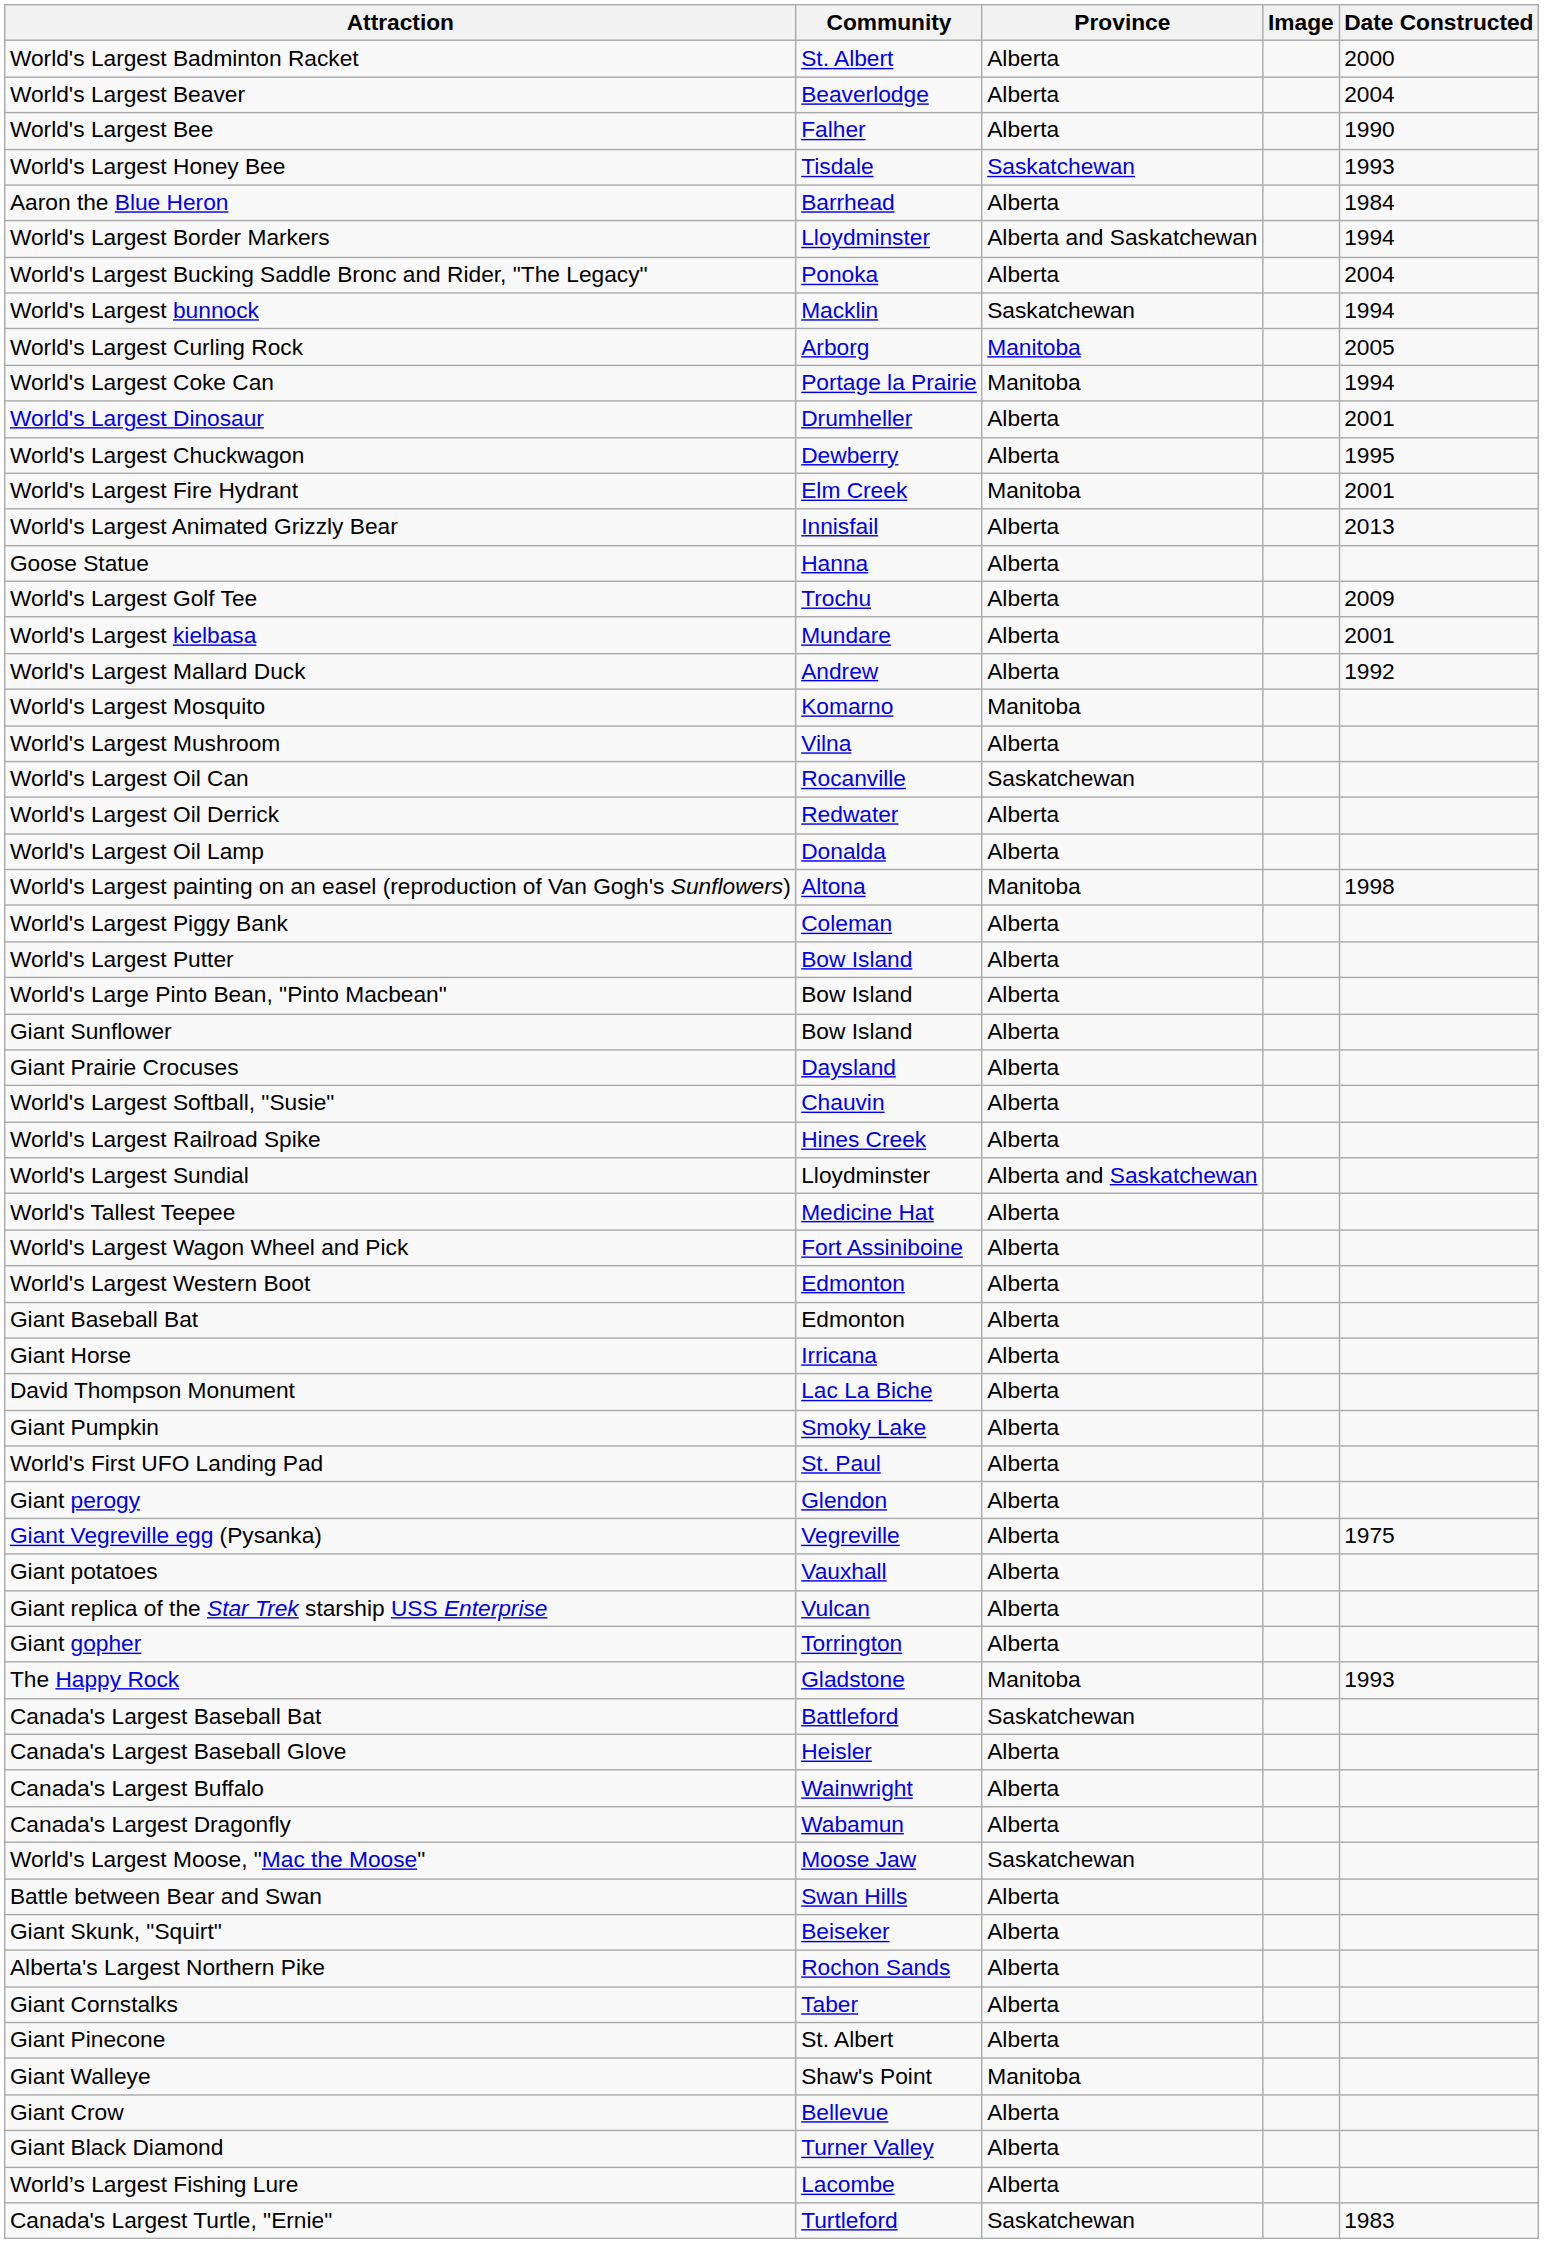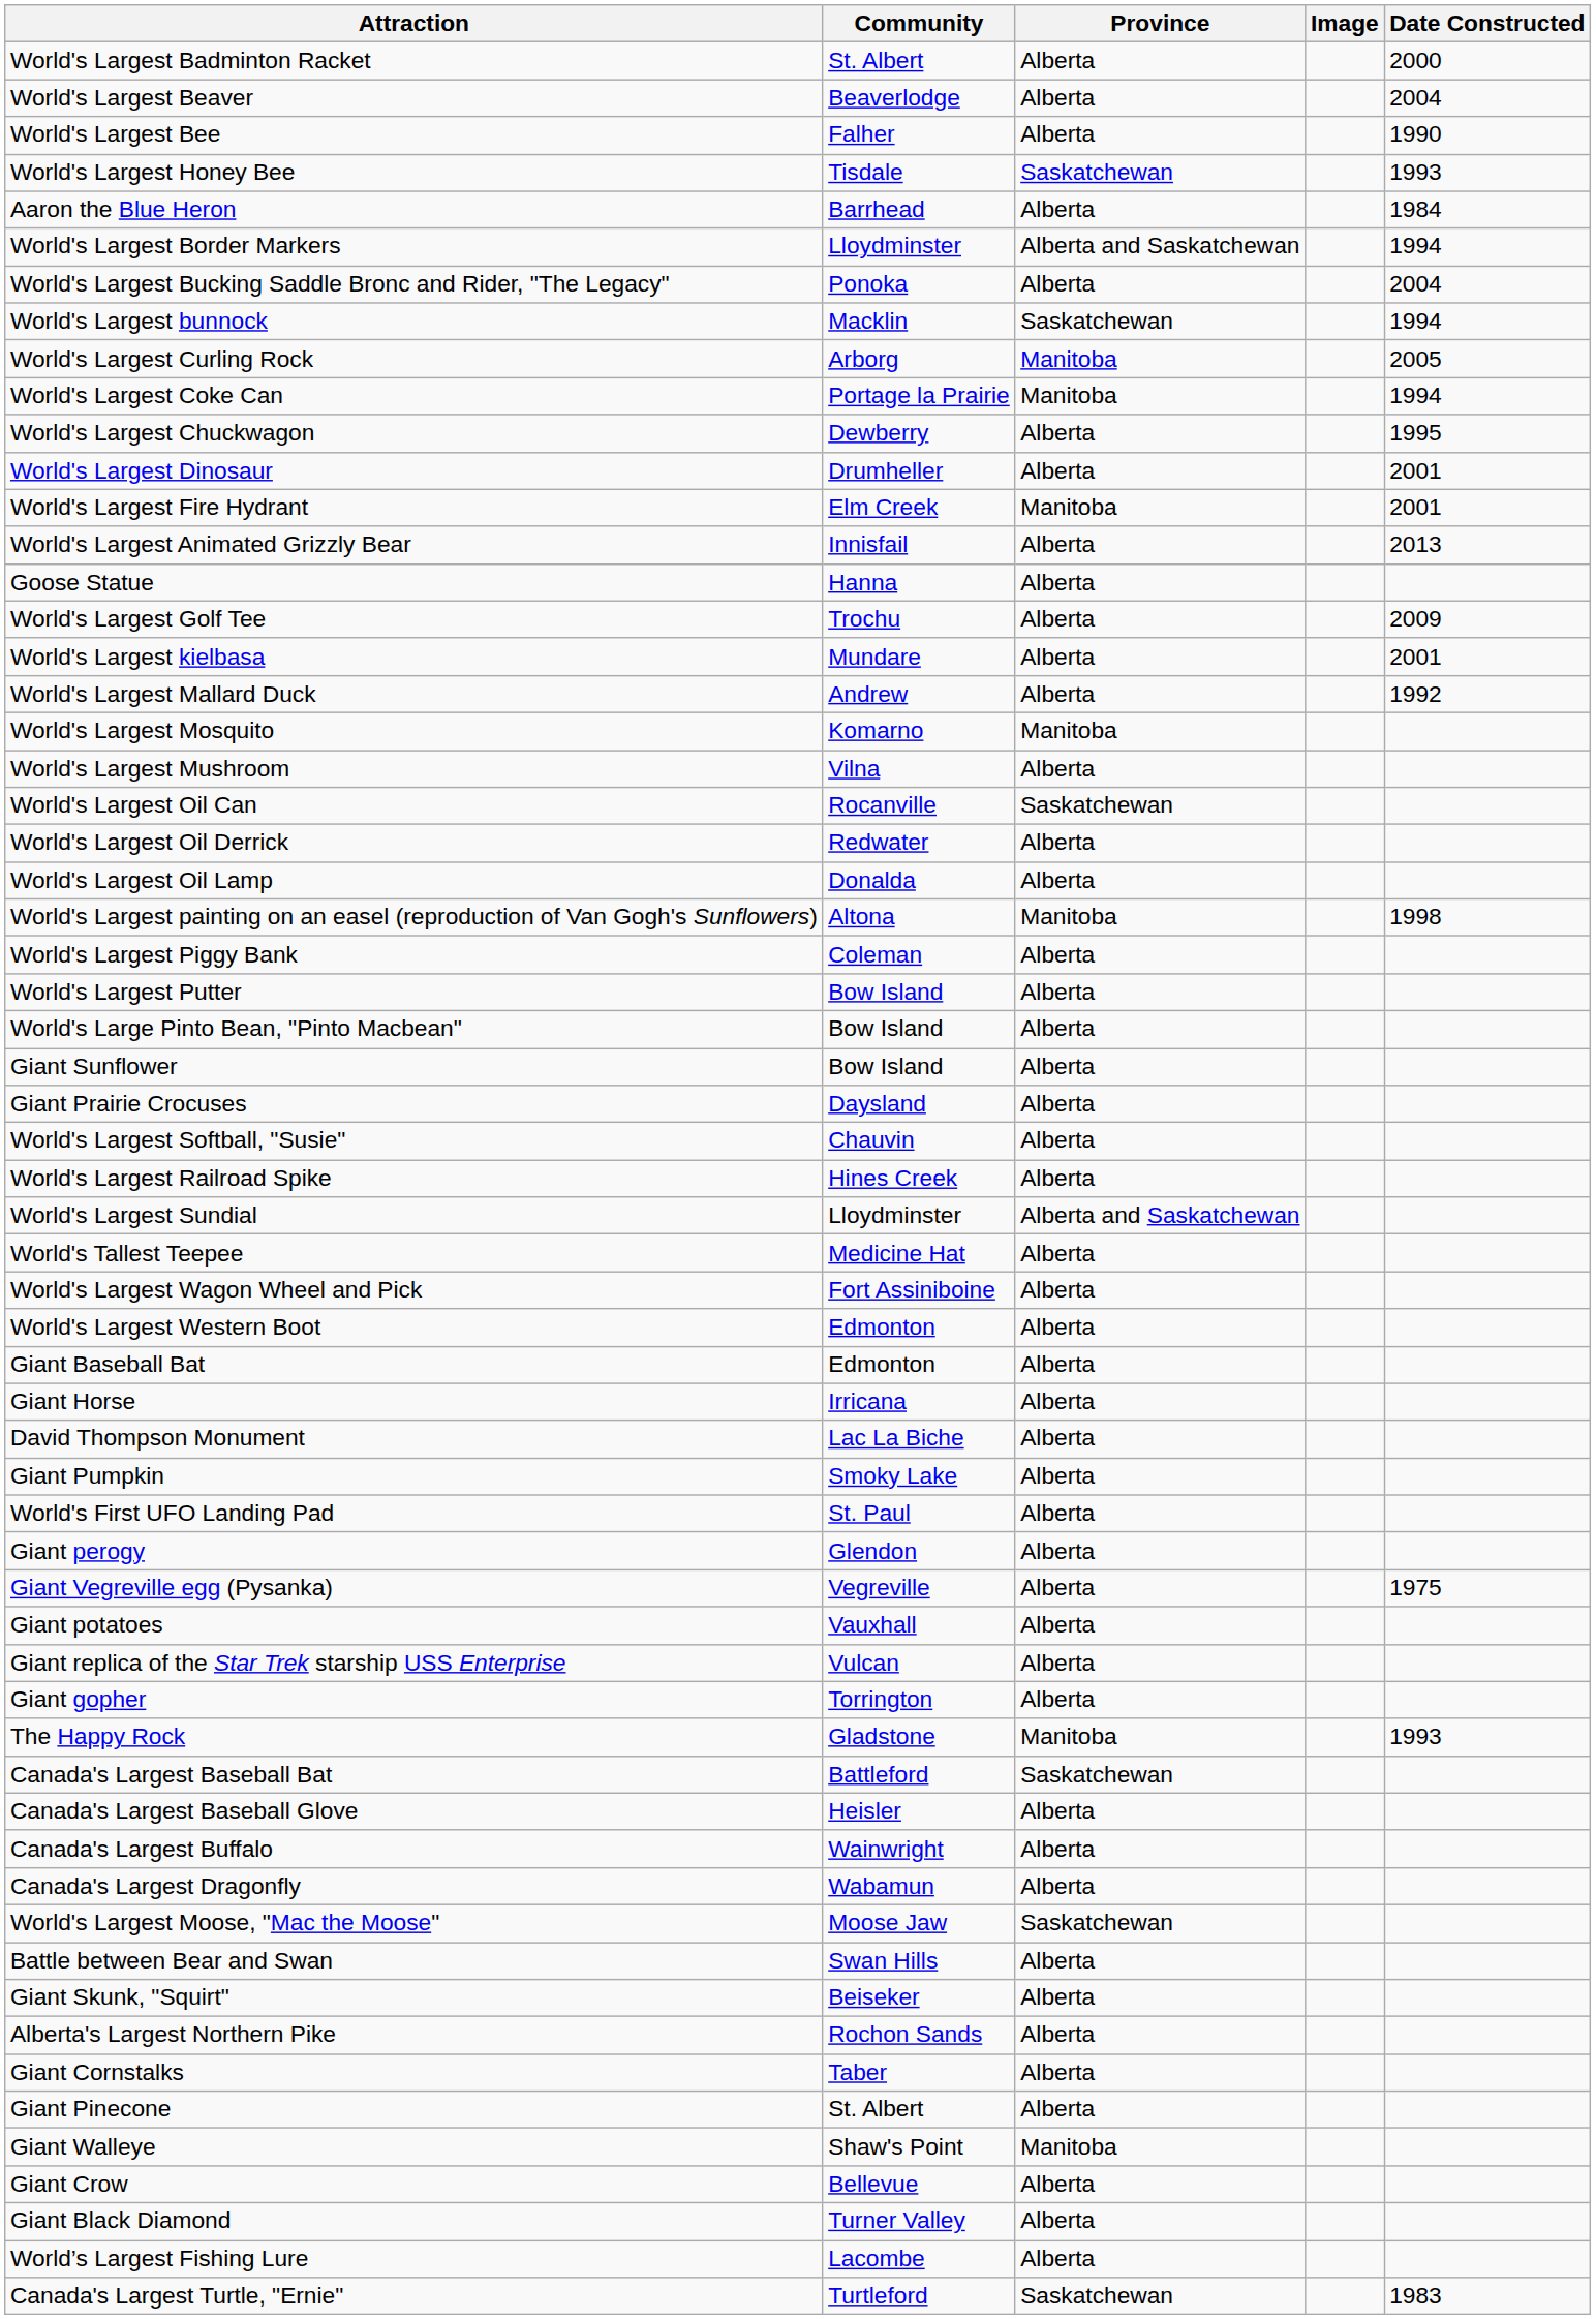 <table class="wikitable sortable">
 <tr>
 <th>Attraction</th>
 <th>Community</th>
 <th>Province</th>
 <th>Image</th>
 <th>Date Constructed</th>
 </tr>
 <tr>
 <td>World's Largest Badminton Racket</td>
 <td><a href='#'>St. Albert</a></td>
 <td>Alberta</td>
 <td></td>
 <td>2000</td>
 </tr>
 <tr>
 <td>World's Largest Beaver</td>
 <td><a href='#'>Beaverlodge</a></td>
 <td>Alberta</td>
 <td></td>
 <td>2004</td>
 </tr>
 <tr>
 <td>World's Largest Bee</td>
 <td><a href='#'>Falher</a></td>
 <td>Alberta</td>
 <td></td>
 <td>1990</td>
 </tr>
 <tr>
 <td>World's Largest Honey Bee</td>
 <td><a href='#'>Tisdale</a></td>
 <td><a href='#'>Saskatchewan</a></td>
 <td></td>
 <td>1993</td>
 </tr>
 <tr>
 <td>Aaron the <a href='#'>Blue Heron</a></td>
 <td><a href='#'>Barrhead</a></td>
 <td>Alberta</td>
 <td></td>
 <td>1984</td>
 </tr>
 <tr>
 <td>World's Largest Border Markers</td>
 <td><a href='#'>Lloydminster</a></td>
 <td>Alberta and Saskatchewan</td>
 <td></td>
 <td>1994</td>
 </tr>
 <tr>
 <td>World's Largest Bucking Saddle Bronc and Rider, "The Legacy"</td>
 <td><a href='#'>Ponoka</a></td>
 <td>Alberta</td>
 <td></td>
 <td>2004</td>
 </tr>
 <tr>
 <td>World's Largest <a href='#'>bunnock</a></td>
 <td><a href='#'>Macklin</a></td>
 <td>Saskatchewan</td>
 <td></td>
 <td>1994</td>
 </tr>
 <tr>
 <td>World's Largest Curling Rock</td>
 <td><a href='#'>Arborg</a></td>
 <td><a href='#'>Manitoba</a></td>
 <td></td>
 <td>2005</td>
 </tr>
 <tr>
 <td>World's Largest Coke Can</td>
 <td><a href='#'>Portage la Prairie</a></td>
 <td>Manitoba</td>
 <td></td>
 <td>1994</td>
 </tr>
 <tr>
+<td>World's Largest Chuckwagon</td>
+<td><a href='#'>Dewberry</a></td>
+<td>Alberta</td>
+<td></td>
+<td>1995</td>
+</tr>
+<tr>
 <td><a href='#'>World's Largest Dinosaur</a></td>
 <td><a href='#'>Drumheller</a></td>
 <td>Alberta</td>
 <td></td>
 <td>2001</td>
-</tr>
-<tr>
-<td>World's Largest Chuckwagon</td>
-<td><a href='#'>Dewberry</a></td>
-<td>Alberta</td>
-<td></td>
-<td>1995</td>
 </tr>
 <tr>
 <td>World's Largest Fire Hydrant</td>
 <td><a href='#'>Elm Creek</a></td>
 <td>Manitoba</td>
 <td></td>
 <td>2001</td>
 </tr>
 <tr>
 <td>World's Largest Animated Grizzly Bear</td>
 <td><a href='#'>Innisfail</a></td>
 <td>Alberta</td>
 <td></td>
 <td>2013</td>
 </tr>
 <tr>
 <td>Goose Statue</td>
 <td><a href='#'>Hanna</a></td>
 <td>Alberta</td>
 <td></td>
 <td></td>
 </tr>
 <tr>
 <td>World's Largest Golf Tee</td>
 <td><a href='#'>Trochu</a></td>
 <td>Alberta</td>
 <td></td>
 <td>2009</td>
 </tr>
 <tr>
 <td>World's Largest <a href='#'>kielbasa</a></td>
 <td><a href='#'>Mundare</a></td>
 <td>Alberta</td>
 <td></td>
 <td>2001</td>
 </tr>
 <tr>
 <td>World's Largest Mallard Duck</td>
 <td><a href='#'>Andrew</a></td>
 <td>Alberta</td>
 <td></td>
 <td>1992</td>
 </tr>
 <tr>
 <td>World's Largest Mosquito</td>
 <td><a href='#'>Komarno</a></td>
 <td>Manitoba</td>
 <td></td>
 <td></td>
 </tr>
 <tr>
 <td>World's Largest Mushroom</td>
 <td><a href='#'>Vilna</a></td>
 <td>Alberta</td>
 <td></td>
 <td></td>
 </tr>
 <tr>
 <td>World's Largest Oil Can</td>
 <td><a href='#'>Rocanville</a></td>
 <td>Saskatchewan</td>
 <td></td>
 <td></td>
 </tr>
 <tr>
 <td>World's Largest Oil Derrick</td>
 <td><a href='#'>Redwater</a></td>
 <td>Alberta</td>
 <td></td>
 <td></td>
 </tr>
 <tr>
 <td>World's Largest Oil Lamp</td>
 <td><a href='#'>Donalda</a></td>
 <td>Alberta</td>
 <td></td>
 <td></td>
 </tr>
 <tr>
 <td>World's Largest painting on an easel (reproduction of Van Gogh's <em>Sunflowers</em>)</td>
 <td><a href='#'>Altona</a></td>
 <td>Manitoba</td>
 <td></td>
 <td>1998</td>
 </tr>
 <tr>
 <td>World's Largest Piggy Bank</td>
 <td><a href='#'>Coleman</a></td>
 <td>Alberta</td>
 <td></td>
 <td></td>
 </tr>
 <tr>
 <td>World's Largest Putter</td>
 <td><a href='#'>Bow Island</a></td>
 <td>Alberta</td>
 <td></td>
 <td></td>
 </tr>
 <tr>
 <td>World's Large Pinto Bean, "Pinto Macbean"</td>
 <td>Bow Island</td>
 <td>Alberta</td>
 <td></td>
 </tr>
 <tr>
 <td>Giant Sunflower</td>
 <td>Bow Island</td>
 <td>Alberta</td>
 <td></td>
 <td></td>
 </tr>
 <tr>
 <td>Giant Prairie Crocuses</td>
 <td><a href='#'>Daysland</a></td>
 <td>Alberta</td>
 <td></td>
 <td></td>
 </tr>
 <tr>
 <td>World's Largest Softball, "Susie"</td>
 <td><a href='#'>Chauvin</a></td>
 <td>Alberta</td>
 <td></td>
 <td></td>
 </tr>
 <tr>
 <td>World's Largest Railroad Spike</td>
 <td><a href='#'>Hines Creek</a></td>
 <td>Alberta</td>
 <td></td>
 <td></td>
 </tr>
 <tr>
 <td>World's Largest Sundial</td>
 <td>Lloydminster</td>
 <td>Alberta and <a href='#'>Saskatchewan</a></td>
 <td></td>
 <td></td>
 </tr>
 <tr>
 <td>World's Tallest Teepee</td>
 <td><a href='#'>Medicine Hat</a></td>
 <td>Alberta</td>
 <td></td>
 <td></td>
 </tr>
 <tr>
 <td>World's Largest Wagon Wheel and Pick</td>
 <td><a href='#'>Fort Assiniboine</a></td>
 <td>Alberta</td>
 <td></td>
 <td></td>
 </tr>
 <tr>
 <td>World's Largest Western Boot</td>
 <td><a href='#'>Edmonton</a></td>
 <td>Alberta</td>
 <td></td>
 <td></td>
 </tr>
 <tr>
 <td>Giant Baseball Bat</td>
 <td>Edmonton</td>
 <td>Alberta</td>
 <td></td>
 <td></td>
 </tr>
 <tr>
 <td>Giant Horse</td>
 <td><a href='#'>Irricana</a></td>
 <td>Alberta</td>
 <td></td>
 <td></td>
 </tr>
 <tr>
 <td>David Thompson Monument</td>
 <td><a href='#'>Lac La Biche</a></td>
 <td>Alberta</td>
 <td></td>
 <td></td>
 </tr>
 <tr>
 <td>Giant Pumpkin</td>
 <td><a href='#'>Smoky Lake</a></td>
 <td>Alberta</td>
 <td></td>
 <td></td>
 </tr>
 <tr>
 <td>World's First UFO Landing Pad</td>
 <td><a href='#'>St. Paul</a></td>
 <td>Alberta</td>
 <td></td>
 <td></td>
 </tr>
 <tr>
 <td>Giant <a href='#'>perogy</a></td>
 <td><a href='#'>Glendon</a></td>
 <td>Alberta</td>
 <td></td>
 <td></td>
 </tr>
 <tr>
 <td><a href='#'>Giant Vegreville egg</a> (Pysanka)</td>
 <td><a href='#'>Vegreville</a></td>
 <td>Alberta</td>
 <td></td>
 <td>1975</td>
 </tr>
 <tr>
 <td>Giant potatoes</td>
 <td><a href='#'>Vauxhall</a></td>
 <td>Alberta</td>
 <td></td>
 <td></td>
 </tr>
 <tr>
 <td>Giant replica of the <em><a href='#'>Star Trek</a></em> starship <a href='#'>USS <em>Enterprise</em></a></td>
 <td><a href='#'>Vulcan</a></td>
 <td>Alberta</td>
 <td><br></td>
 <td></td>
 </tr>
 <tr>
 <td>Giant <a href='#'>gopher</a></td>
 <td><a href='#'>Torrington</a></td>
 <td>Alberta</td>
 <td></td>
 <td></td>
 </tr>
 <tr>
 <td>The <a href='#'>Happy Rock</a></td>
 <td><a href='#'>Gladstone</a></td>
 <td>Manitoba</td>
 <td></td>
 <td>1993</td>
 </tr>
 <tr>
 <td>Canada's Largest Baseball Bat</td>
 <td><a href='#'>Battleford</a></td>
 <td>Saskatchewan</td>
 <td></td>
 <td></td>
 </tr>
 <tr>
 <td>Canada's Largest Baseball Glove</td>
 <td><a href='#'>Heisler</a></td>
 <td>Alberta</td>
 <td></td>
 <td></td>
 </tr>
 <tr>
 <td>Canada's Largest Buffalo</td>
 <td><a href='#'>Wainwright</a></td>
 <td>Alberta</td>
 <td></td>
 <td></td>
 </tr>
 <tr>
 <td>Canada's Largest Dragonfly</td>
 <td><a href='#'>Wabamun</a></td>
 <td>Alberta</td>
 <td></td>
 <td></td>
 </tr>
 <tr>
 <td>World's Largest Moose, "<a href='#'>Mac the Moose</a>"</td>
 <td><a href='#'>Moose Jaw</a></td>
 <td>Saskatchewan</td>
 <td></td>
 <td></td>
 </tr>
 <tr>
 <td>Battle between Bear and Swan</td>
 <td><a href='#'>Swan Hills</a></td>
 <td>Alberta</td>
 <td></td>
 <td></td>
 </tr>
 <tr>
 <td>Giant Skunk, "Squirt"</td>
 <td><a href='#'>Beiseker</a></td>
 <td>Alberta</td>
 <td></td>
 <td></td>
 </tr>
 <tr>
 <td>Alberta's Largest Northern Pike</td>
 <td><a href='#'>Rochon Sands</a></td>
 <td>Alberta</td>
 <td></td>
 <td></td>
 </tr>
 <tr>
 <td>Giant Cornstalks</td>
 <td><a href='#'>Taber</a></td>
 <td>Alberta</td>
 <td></td>
 <td></td>
 </tr>
 <tr>
 <td>Giant Pinecone</td>
 <td>St. Albert</td>
 <td>Alberta</td>
 <td></td>
 <td></td>
 </tr>
 <tr>
 <td>Giant Walleye</td>
 <td>Shaw's Point</td>
 <td>Manitoba</td>
 <td></td>
 <td></td>
 </tr>
 <tr>
 <td>Giant Crow</td>
 <td><a href='#'>Bellevue</a></td>
 <td>Alberta</td>
 <td></td>
 <td></td>
 </tr>
 <tr>
 <td>Giant Black Diamond</td>
 <td><a href='#'>Turner Valley</a></td>
 <td>Alberta</td>
 <td></td>
 <td></td>
 </tr>
 <tr>
 <td>World’s Largest Fishing Lure</td>
 <td><a href='#'>Lacombe</a></td>
 <td>Alberta</td>
 <td></td>
 <td></td>
 </tr>
 <tr>
 <td>Canada's Largest Turtle, "Ernie"</td>
 <td><a href='#'>Turtleford</a></td>
 <td>Saskatchewan</td>
 <td></td>
 <td>1983</td>
 </tr>
 </table>
